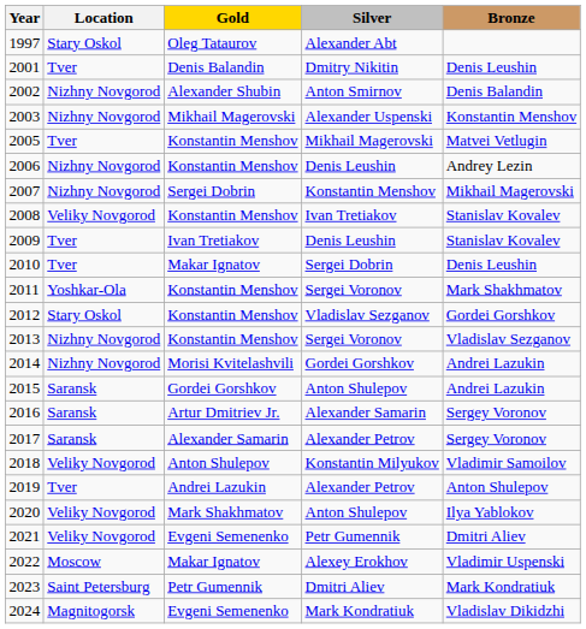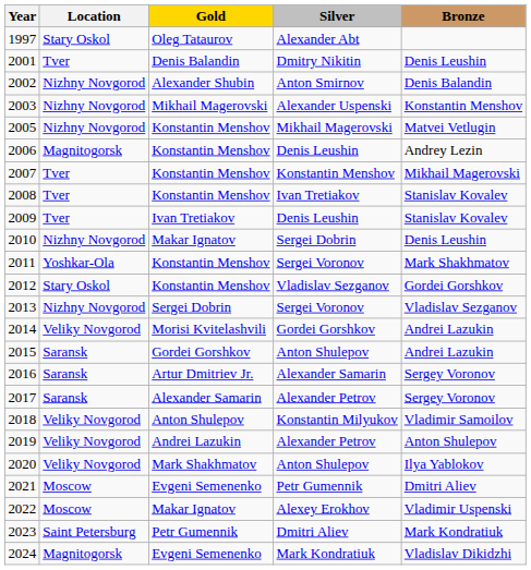 <table class="wikitable">
 <tr>
 <th>Year</th>
 <th>Location</th>
 <td align=center bgcolor=gold><strong>Gold</strong></td>
 <td align=center bgcolor=silver><strong>Silver</strong></td>
 <td align=center bgcolor=CC9966><strong>Bronze</strong></td>
 </tr>
 <tr>
 <td>1997</td>
 <td><a href='#'>Stary Oskol</a></td>
 <td><a href='#'>Oleg Tataurov</a></td>
 <td><a href='#'>Alexander Abt</a></td>
 </tr>
 <tr>
 <td>2001</td>
 <td><a href='#'>Tver</a></td>
 <td><a href='#'>Denis Balandin</a></td>
 <td><a href='#'>Dmitry Nikitin</a></td>
 <td><a href='#'>Denis Leushin</a></td>
 </tr>
 <tr>
 <td>2002</td>
 <td><a href='#'>Nizhny Novgorod</a></td>
 <td><a href='#'>Alexander Shubin</a></td>
 <td><a href='#'>Anton Smirnov</a></td>
 <td><a href='#'>Denis Balandin</a></td>
 </tr>
 <tr>
 <td>2003</td>
 <td><a href='#'>Nizhny Novgorod</a></td>
 <td><a href='#'>Mikhail Magerovski</a></td>
 <td><a href='#'>Alexander Uspenski</a></td>
 <td><a href='#'>Konstantin Menshov</a></td>
 </tr>
 <tr>
 <td>2005</td>
-<td><a href='#'>Tver</a></td>
+<td><a href='#'>Nizhny Novgorod</a></td>
 <td><a href='#'>Konstantin Menshov</a></td>
 <td><a href='#'>Mikhail Magerovski</a></td>
 <td><a href='#'>Matvei Vetlugin</a></td>
 </tr>
 <tr>
 <td>2006</td>
-<td><a href='#'>Nizhny Novgorod</a></td>
+<td><a href='#'>Magnitogorsk</a></td>
 <td><a href='#'>Konstantin Menshov</a></td>
 <td><a href='#'>Denis Leushin</a></td>
 <td>Andrey Lezin</td>
 </tr>
 <tr>
 <td>2007</td>
-<td><a href='#'>Nizhny Novgorod</a></td>
-<td><a href='#'>Sergei Dobrin</a></td>
+<td><a href='#'>Tver</a></td>
+<td><a href='#'>Konstantin Menshov</a></td>
 <td><a href='#'>Konstantin Menshov</a></td>
 <td><a href='#'>Mikhail Magerovski</a></td>
 </tr>
 <tr>
 <td>2008</td>
-<td><a href='#'>Veliky Novgorod</a></td>
+<td><a href='#'>Tver</a></td>
 <td><a href='#'>Konstantin Menshov</a></td>
 <td><a href='#'>Ivan Tretiakov</a></td>
 <td><a href='#'>Stanislav Kovalev</a></td>
 </tr>
 <tr>
 <td>2009</td>
 <td><a href='#'>Tver</a></td>
 <td><a href='#'>Ivan Tretiakov</a></td>
 <td><a href='#'>Denis Leushin</a></td>
 <td><a href='#'>Stanislav Kovalev</a></td>
 </tr>
 <tr>
 <td>2010</td>
-<td><a href='#'>Tver</a></td>
+<td><a href='#'>Nizhny Novgorod</a></td>
 <td><a href='#'>Makar Ignatov</a></td>
 <td><a href='#'>Sergei Dobrin</a></td>
 <td><a href='#'>Denis Leushin</a></td>
 </tr>
 <tr>
 <td>2011</td>
 <td><a href='#'>Yoshkar-Ola</a></td>
 <td><a href='#'>Konstantin Menshov</a></td>
 <td><a href='#'>Sergei Voronov</a></td>
 <td><a href='#'>Mark Shakhmatov</a></td>
 </tr>
 <tr>
 <td>2012</td>
 <td><a href='#'>Stary Oskol</a></td>
 <td><a href='#'>Konstantin Menshov</a></td>
 <td><a href='#'>Vladislav Sezganov</a></td>
 <td><a href='#'>Gordei Gorshkov</a></td>
 </tr>
 <tr>
 <td>2013</td>
 <td><a href='#'>Nizhny Novgorod</a></td>
-<td><a href='#'>Konstantin Menshov</a></td>
+<td><a href='#'>Sergei Dobrin</a></td>
 <td><a href='#'>Sergei Voronov</a></td>
 <td><a href='#'>Vladislav Sezganov</a></td>
 </tr>
 <tr>
 <td>2014</td>
-<td><a href='#'>Nizhny Novgorod</a></td>
+<td><a href='#'>Veliky Novgorod</a></td>
 <td><a href='#'>Morisi Kvitelashvili</a></td>
 <td><a href='#'>Gordei Gorshkov</a></td>
 <td><a href='#'>Andrei Lazukin</a></td>
 </tr>
 <tr>
 <td>2015</td>
 <td><a href='#'>Saransk</a></td>
 <td><a href='#'>Gordei Gorshkov</a></td>
 <td><a href='#'>Anton Shulepov</a></td>
 <td><a href='#'>Andrei Lazukin</a></td>
 </tr>
 <tr>
 <td>2016</td>
 <td><a href='#'>Saransk</a></td>
 <td><a href='#'>Artur Dmitriev Jr.</a></td>
 <td><a href='#'>Alexander Samarin</a></td>
 <td><a href='#'>Sergey Voronov</a></td>
 </tr>
 <tr>
 <td>2017</td>
 <td><a href='#'>Saransk</a></td>
 <td><a href='#'>Alexander Samarin</a></td>
 <td><a href='#'>Alexander Petrov</a></td>
 <td><a href='#'>Sergey Voronov</a></td>
 </tr>
 <tr>
 <td>2018</td>
 <td><a href='#'>Veliky Novgorod</a></td>
 <td><a href='#'>Anton Shulepov</a></td>
 <td><a href='#'>Konstantin Milyukov</a></td>
 <td><a href='#'>Vladimir Samoilov</a></td>
 </tr>
 <tr>
 <td>2019</td>
-<td><a href='#'>Tver</a></td>
+<td><a href='#'>Veliky Novgorod</a></td>
 <td><a href='#'>Andrei Lazukin</a></td>
 <td><a href='#'>Alexander Petrov</a></td>
 <td><a href='#'>Anton Shulepov</a></td>
 </tr>
 <tr>
 <td>2020</td>
 <td><a href='#'>Veliky Novgorod</a></td>
 <td><a href='#'>Mark Shakhmatov</a></td>
 <td><a href='#'>Anton Shulepov</a></td>
 <td><a href='#'>Ilya Yablokov</a></td>
 </tr>
 <tr>
 <td>2021</td>
-<td><a href='#'>Veliky Novgorod</a></td>
+<td><a href='#'>Moscow</a></td>
 <td><a href='#'>Evgeni Semenenko</a></td>
 <td><a href='#'>Petr Gumennik</a></td>
 <td><a href='#'>Dmitri Aliev</a></td>
 </tr>
 <tr>
 <td>2022</td>
 <td><a href='#'>Moscow</a></td>
 <td><a href='#'>Makar Ignatov</a></td>
 <td><a href='#'>Alexey Erokhov</a></td>
 <td><a href='#'>Vladimir Uspenski</a></td>
 </tr>
 <tr>
 <td>2023</td>
 <td><a href='#'>Saint Petersburg</a></td>
 <td><a href='#'>Petr Gumennik</a></td>
 <td><a href='#'>Dmitri Aliev</a></td>
 <td><a href='#'>Mark Kondratiuk</a></td>
 </tr>
 <tr>
 <td>2024</td>
 <td><a href='#'>Magnitogorsk</a></td>
 <td><a href='#'>Evgeni Semenenko</a></td>
 <td><a href='#'>Mark Kondratiuk</a></td>
 <td><a href='#'>Vladislav Dikidzhi</a></td>
 </tr>
 </table>
